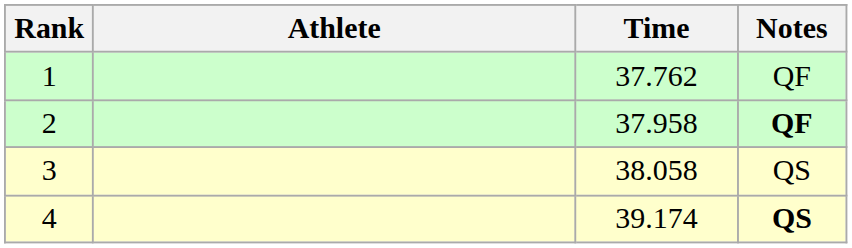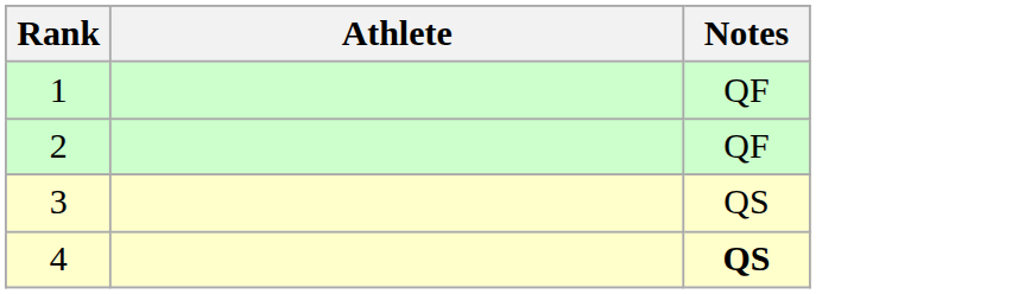 <table class=wikitable style="text-align:center">
 <tr>
 <th width=40>Rank</th>
 <th width=250>Athlete</th>
-<th width=80>Time</th>
 <th width=50>Notes</th>
 </tr>
 <tr bgcolor="ccffcc">
 <td>1</td>
 <td align=left></td>
-<td>37.762</td>
 <td>QF</td>
 </tr>
 <tr bgcolor="ccffcc">
 <td>2</td>
 <td align=left></td>
-<td>37.958</td>
-<td><strong>QF</strong></td>
+<td>QF</td>
 </tr>
 <tr bgcolor="#ffffcc">
 <td>3</td>
 <td align=left></td>
-<td>38.058</td>
 <td>QS</td>
 </tr>
 <tr bgcolor="#ffffcc">
 <td>4</td>
 <td align=left></td>
-<td>39.174</td>
 <td><strong>QS</strong></td>
 </tr>
 </table>
